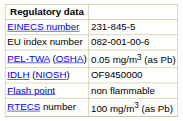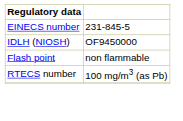 <table border="1" cellspacing="0" cellpadding="3" style="margin: 0 0 0 0.5em; background: #FFFFFF; border-collapse: collapse; border-color: #C0C090;">
 <tr>
 <th>Regulatory data</th>
 </tr>
 <tr>
 <td><a href='#'>EINECS number</a></td>
 <td>231-845-5</td>
-</tr>
-<tr>
-<td>EU index number</td>
-<td>082-001-00-6</td>
-</tr>
-<tr>
-<td><a href='#'>PEL-TWA</a> (<a href='#'>OSHA</a>)</td>
-<td>0.05 mg/m<sup>3</sup> (as Pb)</td>
 </tr>
 <tr>
 <td><a href='#'>IDLH</a> (<a href='#'>NIOSH</a>)</td>
 <td>OF9450000</td>
 </tr>
 <tr>
 <td><a href='#'>Flash point</a></td>
 <td>non flammable</td>
 </tr>
 <tr>
 <td><a href='#'>RTECS</a> number</td>
 <td>100 mg/m<sup>3</sup> (as Pb)</td>
 </tr>
 <tr>
 </tr>
 </table>
